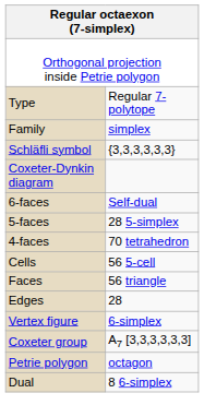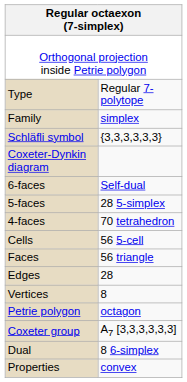 <table class="wikitable" align="right" style="margin-left:10px" width="250">
 <tr>
 <th bgcolor=#e7dcc3 colspan=2>Regular octaexon<br>(7-simplex)</th>
 </tr>
 <tr>
 <td bgcolor=#ffffff align=center colspan=2><br><a href='#'>Orthogonal projection</a><br>inside <a href='#'>Petrie polygon</a></td>
 </tr>
 <tr>
 <td bgcolor=#e7dcc3>Type</td>
 <td>Regular <a href='#'>7-polytope</a></td>
 </tr>
 <tr>
 <td bgcolor=#e7dcc3>Family</td>
 <td><a href='#'>simplex</a></td>
 </tr>
 <tr>
 <td bgcolor=#e7dcc3><a href='#'>Schläfli symbol</a></td>
 <td>{3,3,3,3,3,3}</td>
 </tr>
 <tr>
 <td bgcolor=#e7dcc3><a href='#'>Coxeter-Dynkin diagram</a></td>
 <td></td>
 </tr>
 <tr>
 <td bgcolor=#e7dcc3>6-faces</td>
 <td><a href='#'>Self-dual</a></td>
 </tr>
 <tr>
 <td bgcolor=#e7dcc3>5-faces</td>
 <td>28 <a href='#'>5-simplex</a></td>
 </tr>
 <tr>
 <td bgcolor=#e7dcc3>4-faces</td>
 <td>70 <a href='#'>tetrahedron</a></td>
 </tr>
 <tr>
 <td bgcolor=#e7dcc3>Cells</td>
 <td>56 <a href='#'>5-cell</a></td>
 </tr>
 <tr>
 <td bgcolor=#e7dcc3>Faces</td>
 <td>56 <a href='#'>triangle</a></td>
 </tr>
 <tr>
 <td bgcolor=#e7dcc3>Edges</td>
 <td>28</td>
 </tr>
 <tr>
-<td bgcolor=#e7dcc3><a href='#'>Vertex figure</a></td>
-<td><a href='#'>6-simplex</a></td>
+<td bgcolor=#e7dcc3>Vertices</td>
+<td>8</td>
+</tr>
+<tr>
+<td bgcolor=#e7dcc3><a href='#'>Petrie polygon</a></td>
+<td><a href='#'>octagon</a></td>
 </tr>
 <tr>
 <td bgcolor=#e7dcc3><a href='#'>Coxeter group</a></td>
 <td>A<sub>7</sub> [3,3,3,3,3,3]</td>
 </tr>
 <tr>
-<td bgcolor=#e7dcc3><a href='#'>Petrie polygon</a></td>
-<td><a href='#'>octagon</a></td>
-</tr>
-<tr>
 <td bgcolor=#e7dcc3>Dual</td>
 <td>8 <a href='#'>6-simplex</a></td>
 </tr>
+<tr>
+<td bgcolor=#e7dcc3>Properties</td>
+<td><a href='#'>convex</a></td>
+</tr>
 </table>
